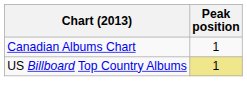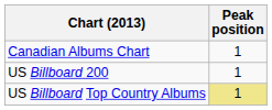 <table class="wikitable sortable">
 <tr>
 <th>Chart (2013)</th>
 <th>Peak<br>position</th>
 </tr>
 <tr>
 <td><a href='#'>Canadian Albums Chart</a></td>
 <td align="center">1</td>
 </tr>
 <tr>
+<td>US <a href='#'><em>Billboard</em> 200</a></td>
+<td align="center">1</td>
+</tr>
+<tr>
 <td>US <em><a href='#'>Billboard</a></em> <a href='#'>Top Country Albums</a></td>
 <td align="center" style="background: khaki;">1</td>
 </tr>
 </table>
